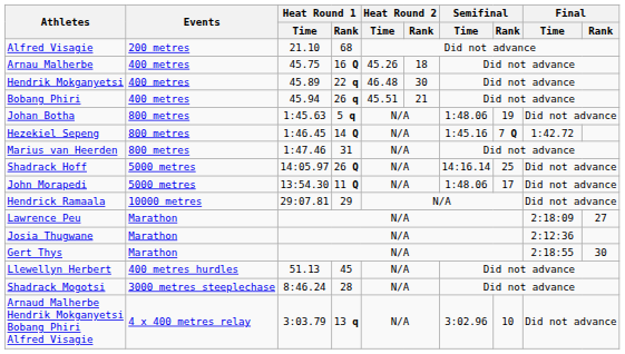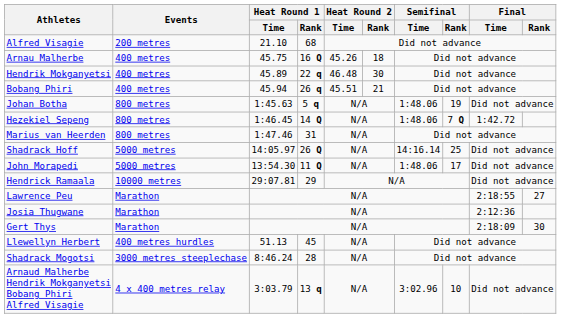 <table class=wikitable style=font-size:90%>
 <tr>
 <th rowspan=2>Athletes</th>
 <th rowspan=2>Events</th>
 <th colspan=2>Heat Round 1</th>
 <th colspan=2>Heat Round 2</th>
 <th colspan=2>Semifinal</th>
 <th colspan=2>Final</th>
 </tr>
 <tr>
 <th>Time</th>
 <th>Rank</th>
 <th>Time</th>
 <th>Rank</th>
 <th>Time</th>
 <th>Rank</th>
 <th>Time</th>
 <th>Rank</th>
 </tr>
 <tr>
 <td><a href='#'>Alfred Visagie</a></td>
 <td><a href='#'>200 metres</a></td>
 <td align=center>21.10</td>
 <td align=center>68</td>
 <td align=center colspan=6>Did not advance</td>
 </tr>
 <tr>
 <td><a href='#'>Arnau Malherbe</a></td>
 <td><a href='#'>400 metres</a></td>
 <td align=center>45.75</td>
 <td align=center>16 <strong>Q</strong></td>
 <td align=center>45.26</td>
 <td align=center>18</td>
 <td align=center colspan=4>Did not advance</td>
 </tr>
 <tr>
 <td><a href='#'>Hendrik Mokganyetsi</a></td>
 <td><a href='#'>400 metres</a></td>
 <td align=center>45.89</td>
 <td align=center>22 <strong>q</strong></td>
 <td align=center>46.48</td>
 <td align=center>30</td>
 <td align=center colspan=4>Did not advance</td>
 </tr>
 <tr>
 <td><a href='#'>Bobang Phiri</a></td>
 <td><a href='#'>400 metres</a></td>
 <td align=center>45.94</td>
 <td align=center>26 <strong>q</strong></td>
 <td align=center>45.51</td>
 <td align=center>21</td>
 <td align=center colspan=4>Did not advance</td>
 </tr>
 <tr>
 <td><a href='#'>Johan Botha</a></td>
 <td><a href='#'>800 metres</a></td>
 <td align=center>1:45.63</td>
 <td align=center>5 <strong>q</strong></td>
 <td align=center colspan=2>N/A</td>
 <td align=center>1:48.06</td>
 <td align=center>19</td>
 <td align=center colspan=2>Did not advance</td>
 </tr>
 <tr>
 <td><a href='#'>Hezekiel Sepeng</a></td>
 <td><a href='#'>800 metres</a></td>
 <td align=center>1:46.45</td>
 <td align=center>14 <strong>Q</strong></td>
 <td align=center colspan=2>N/A</td>
-<td align=center>1:45.16</td>
+<td align=center>1:48.06</td>
 <td align=center>7 <strong>Q</strong></td>
 <td align=center>1:42.72</td>
 <td align=center></td>
 </tr>
 <tr>
 <td><a href='#'>Marius van Heerden</a></td>
 <td><a href='#'>800 metres</a></td>
 <td align=center>1:47.46</td>
 <td align=center>31</td>
 <td align=center colspan=2>N/A</td>
 <td align=center colspan=4>Did not advance</td>
 </tr>
 <tr>
 <td><a href='#'>Shadrack Hoff</a></td>
 <td><a href='#'>5000 metres</a></td>
 <td align=center>14:05.97</td>
 <td align=center>26 <strong>Q</strong></td>
 <td align=center colspan=2>N/A</td>
 <td align=center>14:16.14</td>
 <td align=center>25</td>
 <td align=center colspan=4>Did not advance</td>
 </tr>
 <tr>
 <td><a href='#'>John Morapedi</a></td>
 <td><a href='#'>5000 metres</a></td>
 <td align=center>13:54.30</td>
 <td align=center>11 <strong>Q</strong></td>
 <td align=center colspan=2>N/A</td>
 <td align=center>1:48.06</td>
 <td align=center>17</td>
 <td align=center colspan=2>Did not advance</td>
 </tr>
 <tr>
 <td><a href='#'>Hendrick Ramaala</a></td>
 <td><a href='#'>10000 metres</a></td>
 <td align=center>29:07.81</td>
 <td align=center>29</td>
 <td align=center colspan=4>N/A</td>
 <td align=center colspan=2>Did not advance</td>
 </tr>
 <tr>
 <td><a href='#'>Lawrence Peu</a></td>
 <td><a href='#'>Marathon</a></td>
 <td align=center colspan=6>N/A</td>
-<td align=center>2:18:09</td>
+<td align=center>2:18:55</td>
 <td align=center>27</td>
 </tr>
 <tr>
 <td><a href='#'>Josia Thugwane</a></td>
 <td><a href='#'>Marathon</a></td>
 <td align=center colspan=6>N/A</td>
 <td align=center>2:12:36</td>
 <td align=center></td>
 </tr>
 <tr>
 <td><a href='#'>Gert Thys</a></td>
 <td><a href='#'>Marathon</a></td>
 <td align=center colspan=6>N/A</td>
-<td align=center>2:18:55</td>
+<td align=center>2:18:09</td>
 <td align=center>30</td>
 </tr>
 <tr>
 <td><a href='#'>Llewellyn Herbert</a></td>
 <td><a href='#'>400 metres hurdles</a></td>
 <td align=center>51.13</td>
 <td align=center>45</td>
 <td align=center colspan=2>N/A</td>
 <td align=center colspan=4>Did not advance</td>
 </tr>
 <tr>
 <td><a href='#'>Shadrack Mogotsi</a></td>
 <td><a href='#'>3000 metres steeplechase</a></td>
 <td align=center>8:46.24</td>
 <td align=center>28</td>
 <td align=center colspan=2>N/A</td>
 <td align=center colspan=4>Did not advance</td>
 </tr>
 <tr>
 <td><a href='#'>Arnaud Malherbe</a><br><a href='#'>Hendrik Mokganyetsi</a><br><a href='#'>Bobang Phiri</a><br><a href='#'>Alfred Visagie</a></td>
 <td><a href='#'>4 x 400 metres relay</a></td>
 <td align=center>3:03.79</td>
 <td align=center>13 <strong>q</strong></td>
 <td align=center colspan=2>N/A</td>
 <td align=center>3:02.96</td>
 <td align=center>10</td>
 <td align=center colspan=2>Did not advance</td>
 </tr>
 </table>
